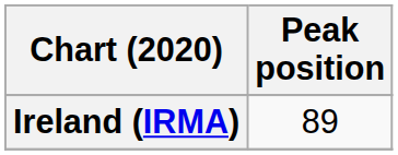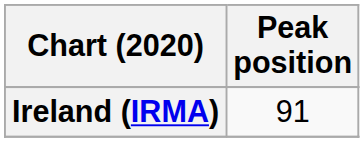 <table class="wikitable sortable plainrowheaders">
 <tr>
 <th scope="col">Chart (2020)</th>
 <th scope="col">Peak<br>position</th>
 </tr>
 <tr>
 </tr>
 <tr>
 <th scope="row">Ireland (<a href='#'>IRMA</a>)</th>
-<td style="text-align:center;">89</td>
+<td style="text-align:center;">91</td>
 </tr>
 <tr>
 </tr>
 <tr>
 </tr>
 </table>
